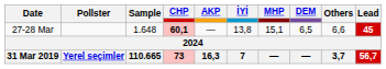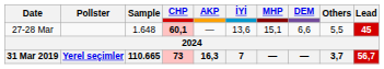 <table class="wikitable mw-collapsible" style="text-align:center; font-size:85%; line-height:14px;">
 <tr>
 <th rowspan="2">Date</th>
 <th rowspan="2">Pollster</th>
 <th rowspan="2">Sample</th>
 <th style="width:3em;"><a href='#'>CHP</a></th>
 <th style="width:3em;"><a href='#'>AKP</a></th>
 <th style="width:3em;"><a href='#'>İYİ</a></th>
 <th style="width:3em;"><a href='#'>MHP</a></th>
 <th style="width:3em;"><a href='#'>DEM</a></th>
 <th rowspan="2">Others</th>
 <th rowspan="2">Lead</th>
 </tr>
 <tr>
 <th style="background:#d40000;"></th>
 <th style="background:#fda000;"></th>
 <th style="background:#0099cc;"></th>
 <th style="background:#870000;"></th>
 <th style="background:#734B9C;"></th>
 </tr>
 <tr>
 <td>27-28 Mar</td>
 <td></td>
 <td>1.648</td>
 <td style="background:#FFC2C2"><strong>60,1</strong></td>
 <td>—</td>
-<td>13,8</td>
+<td>13,6</td>
 <td>15,1</td>
-<td>6,5</td>
 <td>6,6</td>
+<td>5,5</td>
 <th style="background:#d40000; color:white;">45</th>
 </tr>
 <tr>
 <th colspan="10">2024</th>
 </tr>
 <tr>
 <th>31 Mar 2019</th>
 <th><a href='#'>Yerel seçimler</a></th>
 <th>110.665</th>
 <th style="background:#FFC2C2">73</th>
 <th>16,3</th>
 <th>7</th>
 <th>—</th>
 <th>—</th>
 <th>3,7</th>
 <th style="background:#d40000; color:white;">56,7</th>
 </tr>
 </table>
